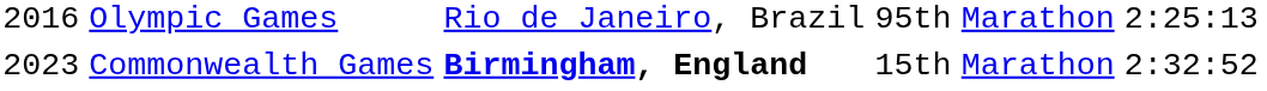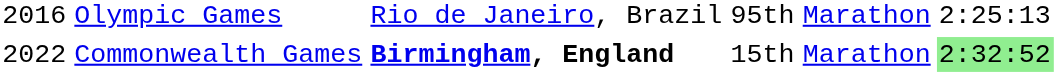 <table>
 <tr>
 <td>2016</td>
 <td><a href='#'>Olympic Games</a></td>
 <td><a href='#'>Rio de Janeiro</a>, Brazil</td>
 <td align="center">95th</td>
 <td><a href='#'>Marathon</a></td>
 <td>2:25:13</td>
 </tr>
 <tr>
-<td>2023</td>
+<td>2022</td>
 <td><a href='#'>Commonwealth Games</a></td>
 <td><strong><a href='#'>Birmingham</a>, England</strong></td>
 <td align="center">15th</td>
 <td><a href='#'>Marathon</a></td>
-<td>2:32:52</td>
+<td style="background: lightgreen;">2:32:52</td>
 </tr>
 </table>
